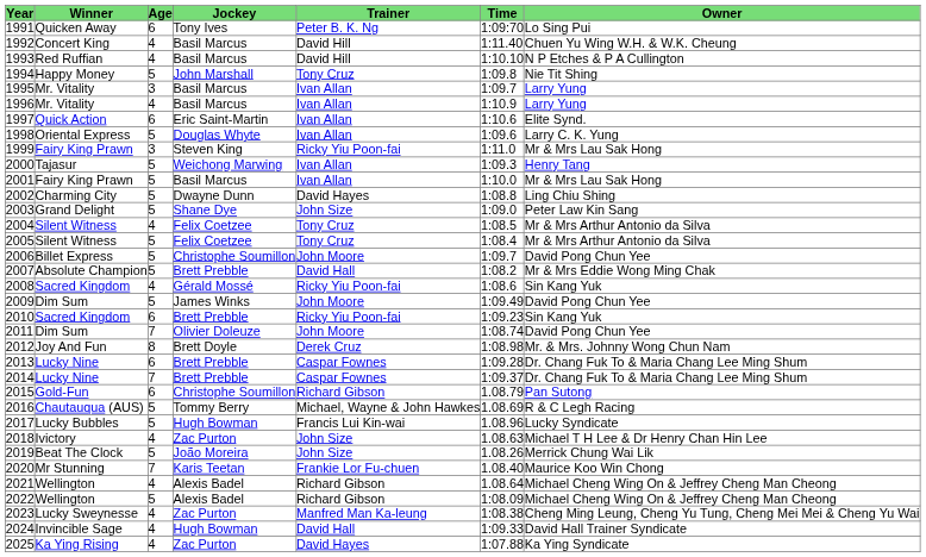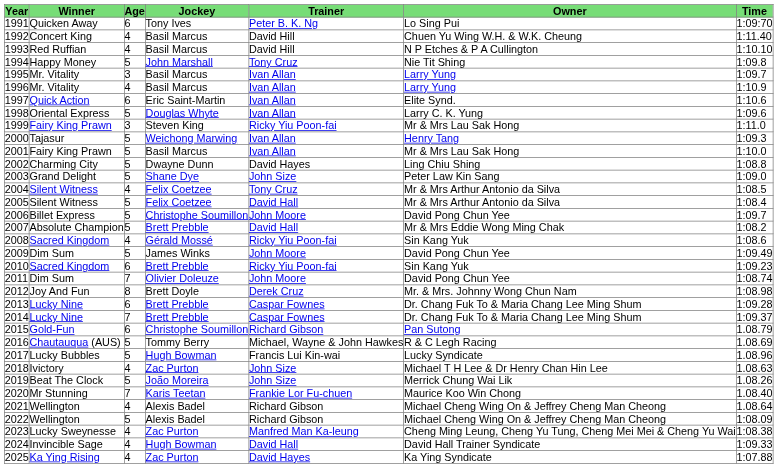 <table class = "sortable" | border="1" cellpadding="0" style="border-collapse: collapse; font-size:90%">
 <tr bgcolor="#77dd77" align="center">
 <th>Year</th>
 <th>Winner</th>
 <th>Age</th>
 <th>Jockey</th>
 <th>Trainer</th>
+<th>Owner</th>
 <th>Time</th>
-<th>Owner</th>
 </tr>
 <tr>
 <td>1991</td>
 <td>Quicken Away</td>
 <td>6</td>
 <td>Tony Ives</td>
 <td><a href='#'>Peter B. K. Ng</a></td>
+<td>Lo Sing Pui</td>
 <td>1:09:70</td>
-<td>Lo Sing Pui</td>
 </tr>
 <tr>
 <td>1992</td>
 <td>Concert King</td>
 <td>4</td>
 <td>Basil Marcus</td>
 <td>David Hill</td>
+<td>Chuen Yu Wing W.H. & W.K. Cheung</td>
 <td>1:11.40</td>
-<td>Chuen Yu Wing W.H. & W.K. Cheung</td>
 </tr>
 <tr>
 <td>1993</td>
 <td>Red Ruffian</td>
 <td>4</td>
 <td>Basil Marcus</td>
 <td>David Hill</td>
+<td>N P Etches & P A Cullington</td>
 <td>1:10.10</td>
-<td>N P Etches & P A Cullington</td>
 </tr>
 <tr>
 <td>1994</td>
 <td>Happy Money</td>
 <td>5</td>
 <td><a href='#'>John Marshall</a></td>
 <td><a href='#'>Tony Cruz</a></td>
+<td>Nie Tit Shing</td>
 <td>1:09.8</td>
-<td>Nie Tit Shing</td>
 </tr>
 <tr>
 <td>1995</td>
 <td>Mr. Vitality</td>
 <td>3</td>
 <td>Basil Marcus</td>
 <td><a href='#'>Ivan Allan</a></td>
+<td><a href='#'>Larry Yung</a></td>
 <td>1:09.7</td>
-<td><a href='#'>Larry Yung</a></td>
 </tr>
 <tr>
 <td>1996</td>
 <td>Mr. Vitality</td>
 <td>4</td>
 <td>Basil Marcus</td>
 <td><a href='#'>Ivan Allan</a></td>
+<td><a href='#'>Larry Yung</a></td>
 <td>1:10.9</td>
-<td><a href='#'>Larry Yung</a></td>
 </tr>
 <tr>
 <td>1997</td>
 <td><a href='#'>Quick Action</a></td>
 <td>6</td>
 <td>Eric Saint-Martin</td>
 <td><a href='#'>Ivan Allan</a></td>
+<td>Elite Synd.</td>
 <td>1:10.6</td>
-<td>Elite Synd.</td>
 </tr>
 <tr>
 <td>1998</td>
 <td>Oriental Express</td>
 <td>5</td>
 <td><a href='#'>Douglas Whyte</a></td>
 <td><a href='#'>Ivan Allan</a></td>
+<td>Larry C. K. Yung</td>
 <td>1:09.6</td>
-<td>Larry C. K. Yung</td>
 </tr>
 <tr>
 <td>1999</td>
 <td><a href='#'>Fairy King Prawn</a></td>
 <td>3</td>
 <td>Steven King</td>
 <td><a href='#'>Ricky Yiu Poon-fai</a></td>
+<td>Mr & Mrs Lau Sak Hong</td>
 <td>1:11.0</td>
-<td>Mr & Mrs Lau Sak Hong</td>
 </tr>
 <tr>
 <td>2000</td>
 <td>Tajasur</td>
 <td>5</td>
 <td><a href='#'>Weichong Marwing</a></td>
 <td><a href='#'>Ivan Allan</a></td>
+<td><a href='#'>Henry Tang</a></td>
 <td>1:09.3</td>
-<td><a href='#'>Henry Tang</a></td>
 </tr>
 <tr>
 <td>2001</td>
 <td>Fairy King Prawn</td>
 <td>5</td>
 <td>Basil Marcus</td>
 <td><a href='#'>Ivan Allan</a></td>
+<td>Mr & Mrs Lau Sak Hong</td>
 <td>1:10.0</td>
-<td>Mr & Mrs Lau Sak Hong</td>
 </tr>
 <tr>
 <td>2002</td>
 <td>Charming City</td>
 <td>5</td>
 <td>Dwayne Dunn</td>
 <td>David Hayes</td>
+<td>Ling Chiu Shing</td>
 <td>1:08.8</td>
-<td>Ling Chiu Shing</td>
 </tr>
 <tr>
 <td>2003</td>
 <td>Grand Delight</td>
 <td>5</td>
 <td><a href='#'>Shane Dye</a></td>
 <td><a href='#'>John Size</a></td>
+<td>Peter Law Kin Sang</td>
 <td>1:09.0</td>
-<td>Peter Law Kin Sang</td>
 </tr>
 <tr>
 <td>2004</td>
 <td><a href='#'>Silent Witness</a></td>
 <td>4</td>
 <td><a href='#'>Felix Coetzee</a></td>
 <td><a href='#'>Tony Cruz</a></td>
+<td>Mr & Mrs Arthur Antonio da Silva</td>
 <td>1:08.5</td>
-<td>Mr & Mrs Arthur Antonio da Silva</td>
 </tr>
 <tr>
 <td>2005</td>
 <td>Silent Witness</td>
 <td>5</td>
 <td><a href='#'>Felix Coetzee</a></td>
-<td><a href='#'>Tony Cruz</a></td>
+<td><a href='#'>David Hall</a></td>
+<td>Mr & Mrs Arthur Antonio da Silva</td>
 <td>1:08.4</td>
-<td>Mr & Mrs Arthur Antonio da Silva</td>
 </tr>
 <tr>
 <td>2006</td>
 <td>Billet Express</td>
 <td>5</td>
 <td><a href='#'>Christophe Soumillon</a></td>
 <td><a href='#'>John Moore</a></td>
+<td>David Pong Chun Yee</td>
 <td>1:09.7</td>
-<td>David Pong Chun Yee</td>
 </tr>
 <tr>
 <td>2007</td>
 <td>Absolute Champion</td>
 <td>5</td>
 <td><a href='#'>Brett Prebble</a></td>
 <td><a href='#'>David Hall</a></td>
+<td>Mr & Mrs Eddie Wong Ming Chak</td>
 <td>1:08.2</td>
-<td>Mr & Mrs Eddie Wong Ming Chak</td>
 </tr>
 <tr>
 <td>2008</td>
 <td><a href='#'>Sacred Kingdom</a></td>
 <td>4</td>
 <td><a href='#'>Gérald Mossé</a></td>
 <td><a href='#'>Ricky Yiu Poon-fai</a></td>
+<td>Sin Kang Yuk</td>
 <td>1:08.6</td>
-<td>Sin Kang Yuk</td>
 </tr>
 <tr>
 <td>2009</td>
 <td>Dim Sum</td>
 <td>5</td>
 <td>James Winks</td>
 <td><a href='#'>John Moore</a></td>
+<td>David Pong Chun Yee</td>
 <td>1:09.49</td>
-<td>David Pong Chun Yee</td>
 </tr>
 <tr>
 <td>2010</td>
 <td><a href='#'>Sacred Kingdom</a></td>
 <td>6</td>
 <td><a href='#'>Brett Prebble</a></td>
 <td><a href='#'>Ricky Yiu Poon-fai</a></td>
+<td>Sin Kang Yuk</td>
 <td>1:09.23</td>
-<td>Sin Kang Yuk</td>
 </tr>
 <tr>
 <td>2011</td>
 <td>Dim Sum</td>
 <td>7</td>
 <td><a href='#'>Olivier Doleuze</a></td>
 <td><a href='#'>John Moore</a></td>
+<td>David Pong Chun Yee</td>
 <td>1:08.74</td>
-<td>David Pong Chun Yee</td>
 </tr>
 <tr>
 <td>2012</td>
 <td>Joy And Fun</td>
 <td>8</td>
 <td>Brett Doyle</td>
 <td><a href='#'>Derek Cruz</a></td>
+<td>Mr. & Mrs. Johnny Wong Chun Nam</td>
 <td>1:08.98</td>
-<td>Mr. & Mrs. Johnny Wong Chun Nam</td>
 </tr>
 <tr>
 <td>2013</td>
 <td><a href='#'>Lucky Nine</a></td>
 <td>6</td>
 <td><a href='#'>Brett Prebble</a></td>
 <td><a href='#'>Caspar Fownes</a></td>
+<td>Dr. Chang Fuk To & Maria Chang Lee Ming Shum</td>
 <td>1:09.28</td>
-<td>Dr. Chang Fuk To & Maria Chang Lee Ming Shum</td>
 </tr>
 <tr>
 <td>2014</td>
 <td><a href='#'>Lucky Nine</a></td>
 <td>7</td>
 <td><a href='#'>Brett Prebble</a></td>
 <td><a href='#'>Caspar Fownes</a></td>
+<td>Dr. Chang Fuk To & Maria Chang Lee Ming Shum</td>
 <td>1:09.37</td>
-<td>Dr. Chang Fuk To & Maria Chang Lee Ming Shum</td>
 </tr>
 <tr>
 <td>2015</td>
 <td><a href='#'>Gold-Fun</a></td>
 <td>6</td>
 <td><a href='#'>Christophe Soumillon</a></td>
 <td><a href='#'>Richard Gibson</a></td>
+<td><a href='#'>Pan Sutong</a></td>
 <td>1.08.79</td>
-<td><a href='#'>Pan Sutong</a></td>
 </tr>
 <tr>
 <td>2016</td>
 <td><a href='#'>Chautauqua</a> (AUS)</td>
 <td>5</td>
 <td>Tommy Berry</td>
 <td>Michael, Wayne & John Hawkes</td>
+<td>R & C Legh Racing</td>
 <td>1.08.69</td>
-<td>R & C Legh Racing</td>
 </tr>
 <tr>
 <td>2017</td>
 <td>Lucky Bubbles</td>
 <td>5</td>
 <td><a href='#'>Hugh Bowman</a></td>
 <td>Francis Lui Kin-wai</td>
+<td>Lucky Syndicate</td>
 <td>1.08.96</td>
-<td>Lucky Syndicate</td>
 </tr>
 <tr>
 <td>2018</td>
 <td>Ivictory</td>
 <td>4</td>
 <td><a href='#'>Zac Purton</a></td>
 <td><a href='#'>John Size</a></td>
+<td>Michael T H Lee & Dr Henry Chan Hin Lee</td>
 <td>1.08.63</td>
-<td>Michael T H Lee & Dr Henry Chan Hin Lee</td>
 </tr>
 <tr>
 <td>2019</td>
 <td>Beat The Clock</td>
 <td>5</td>
 <td><a href='#'>João Moreira</a></td>
 <td><a href='#'>John Size</a></td>
+<td>Merrick Chung Wai Lik</td>
 <td>1.08.26</td>
-<td>Merrick Chung Wai Lik</td>
 </tr>
 <tr>
 <td>2020</td>
 <td>Mr Stunning</td>
 <td>7</td>
 <td><a href='#'>Karis Teetan</a></td>
 <td><a href='#'>Frankie Lor Fu-chuen</a></td>
+<td>Maurice Koo Win Chong</td>
 <td>1.08.40</td>
-<td>Maurice Koo Win Chong</td>
 </tr>
 <tr>
 <td>2021</td>
 <td>Wellington</td>
 <td>4</td>
 <td>Alexis Badel</td>
 <td>Richard Gibson</td>
+<td>Michael Cheng Wing On & Jeffrey Cheng Man Cheong</td>
 <td>1.08.64</td>
-<td>Michael Cheng Wing On & Jeffrey Cheng Man Cheong</td>
 </tr>
 <tr>
 <td>2022</td>
 <td>Wellington</td>
 <td>5</td>
 <td>Alexis Badel</td>
 <td>Richard Gibson</td>
+<td>Michael Cheng Wing On & Jeffrey Cheng Man Cheong</td>
 <td>1:08.09</td>
-<td>Michael Cheng Wing On & Jeffrey Cheng Man Cheong</td>
 </tr>
 <tr>
 <td>2023</td>
 <td>Lucky Sweynesse</td>
 <td>4</td>
 <td><a href='#'>Zac Purton</a></td>
 <td><a href='#'>Manfred Man Ka-leung</a></td>
+<td>Cheng Ming Leung, Cheng Yu Tung, Cheng Mei Mei & Cheng Yu Wai</td>
 <td>1:08.38</td>
-<td>Cheng Ming Leung, Cheng Yu Tung, Cheng Mei Mei & Cheng Yu Wai</td>
 </tr>
 <tr>
 <td>2024</td>
 <td>Invincible Sage</td>
 <td>4</td>
 <td><a href='#'>Hugh Bowman</a></td>
 <td><a href='#'>David Hall</a></td>
+<td>David Hall Trainer Syndicate</td>
 <td>1:09.33</td>
-<td>David Hall Trainer Syndicate</td>
 </tr>
 <tr>
 <td>2025</td>
 <td><a href='#'>Ka Ying Rising</a></td>
 <td>4</td>
 <td><a href='#'>Zac Purton</a></td>
 <td><a href='#'>David Hayes</a></td>
+<td>Ka Ying Syndicate</td>
 <td>1:07.88</td>
-<td>Ka Ying Syndicate</td>
 </tr>
 </table>
